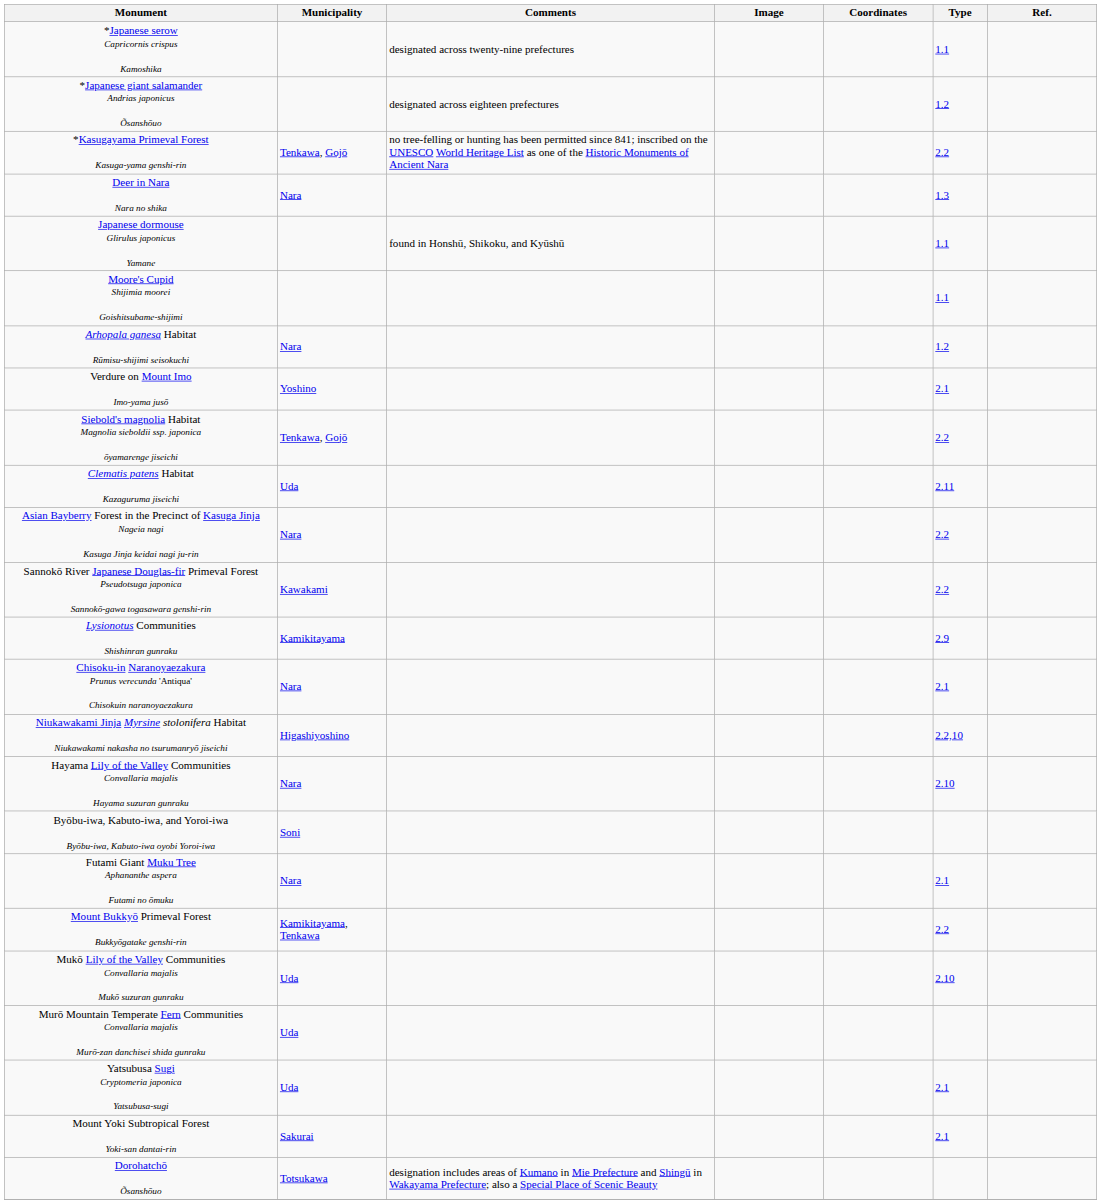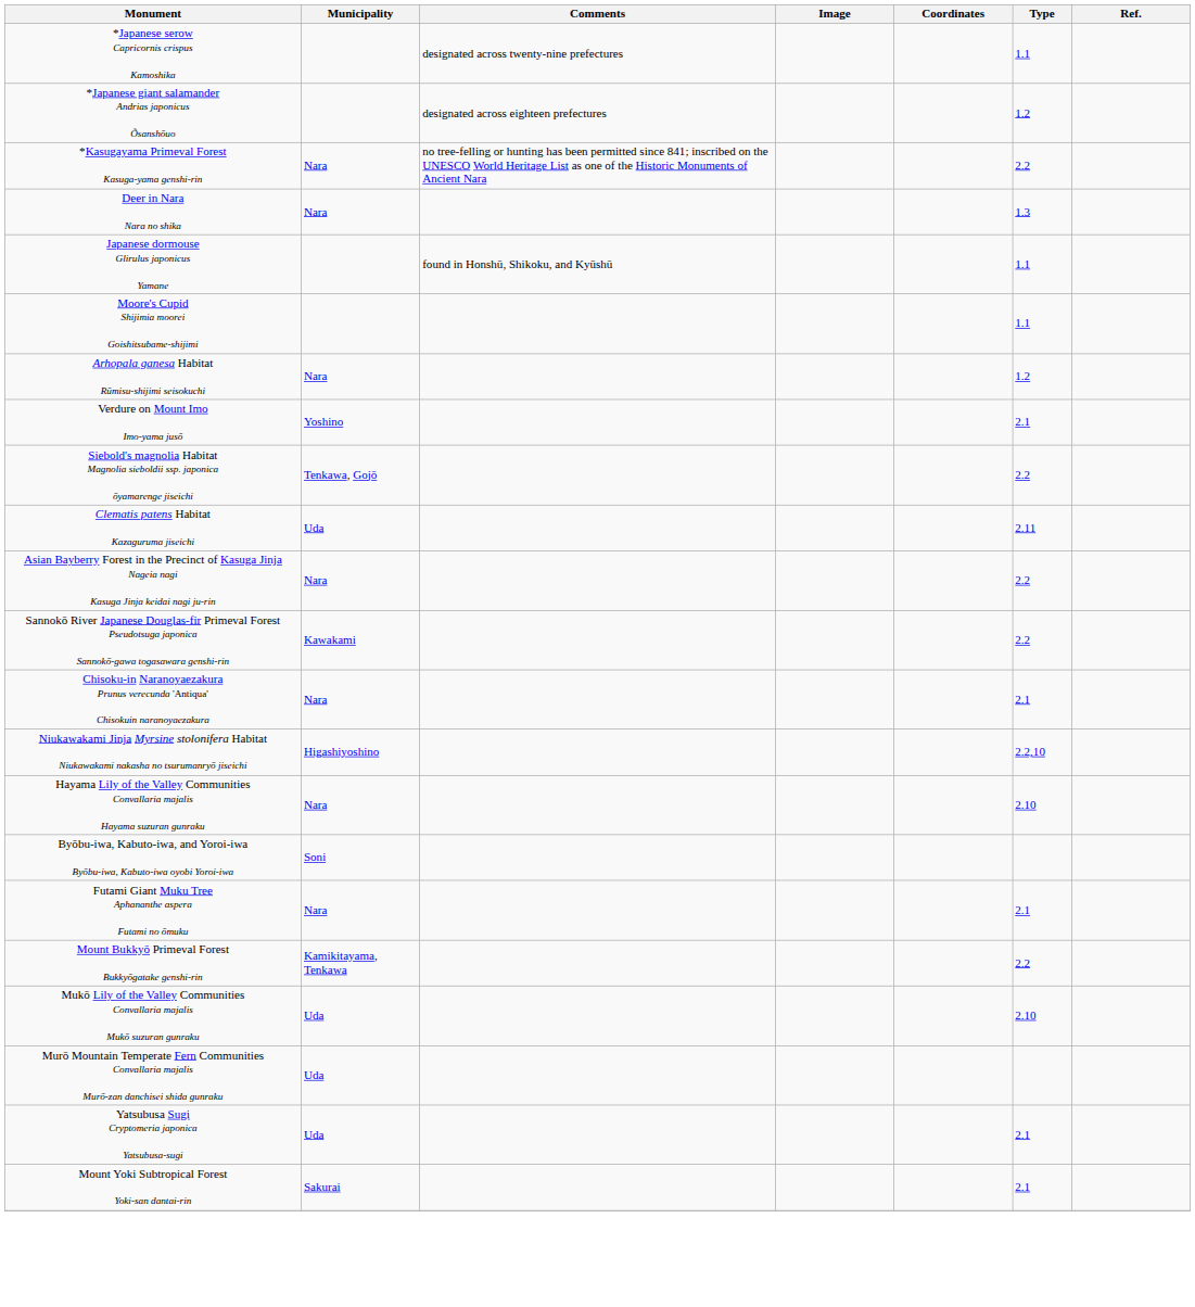 <table class="wikitable sortable"  style="width:100%;">
 <tr>
 <th width="25%" align="left">Monument</th>
 <th width="10%" align="left">Municipality</th>
 <th width="30%" align="left" class="unsortable">Comments</th>
 <th width="10%" align="left" class="unsortable">Image</th>
 <th width="10%" align="left" class="unsortable">Coordinates</th>
 <th width="5%" align="left">Type</th>
 <th width="10%" align="left" class="unsortable">Ref.</th>
 </tr>
 <tr>
 <td align="center">*<a href='#'>Japanese serow</a><br><small><em>Capricornis crispus</em></small><br><br><small><em>Kamoshika</em></small></td>
 <td></td>
 <td>designated across twenty-nine prefectures</td>
 <td></td>
 <td></td>
 <td><a href='#'>1.1</a></td>
 <td></td>
 </tr>
 <tr>
 <td align="center">*<a href='#'>Japanese giant salamander</a><br><small><em>Andrias japonicus</em></small><br><br><small><em>Õsanshōuo</em></small></td>
 <td></td>
 <td>designated across eighteen prefectures</td>
 <td></td>
 <td></td>
 <td><a href='#'>1.2</a></td>
 <td></td>
 </tr>
 <tr>
 <td align="center">*<a href='#'>Kasugayama Primeval Forest</a><br><br><small><em>Kasuga-yama genshi-rin</em></small></td>
-<td><a href='#'>Tenkawa</a>, <a href='#'>Gojō</a></td>
+<td><a href='#'>Nara</a></td>
 <td>no tree-felling or hunting has been permitted since 841; inscribed on the <a href='#'>UNESCO</a> <a href='#'>World Heritage List</a> as one of the <a href='#'>Historic Monuments of Ancient Nara</a></td>
 <td></td>
 <td></td>
 <td><a href='#'>2.2</a></td>
 <td></td>
 </tr>
 <tr>
 <td align="center"><a href='#'>Deer in Nara</a><br><br><small><em>Nara no shika</em></small></td>
 <td><a href='#'>Nara</a></td>
 <td></td>
 <td></td>
 <td></td>
 <td><a href='#'>1.3</a></td>
 <td></td>
 </tr>
 <tr>
 <td align="center"><a href='#'>Japanese dormouse</a><br><small><em>Glirulus japonicus</em></small><br><br><small><em>Yamane</em></small></td>
 <td></td>
 <td>found in Honshū, Shikoku, and Kyūshū</td>
 <td></td>
 <td></td>
 <td><a href='#'>1.1</a></td>
 <td></td>
 </tr>
 <tr>
 <td align="center"><a href='#'>Moore's Cupid</a><br><small><em>Shijimia moorei</em></small><br><br><small><em>Goishitsubame-shijimi</em></small></td>
 <td></td>
 <td></td>
 <td></td>
 <td></td>
 <td><a href='#'>1.1</a></td>
 <td></td>
 </tr>
 <tr>
 <td align="center"><em><a href='#'>Arhopala ganesa</a></em> Habitat<br><br><small><em>Rūmisu-shijimi seisokuchi</em></small></td>
 <td><a href='#'>Nara</a></td>
 <td></td>
 <td></td>
 <td></td>
 <td><a href='#'>1.2</a></td>
 <td></td>
 </tr>
 <tr>
 <td align="center">Verdure on <a href='#'>Mount Imo</a><br><br><small><em>Imo-yama jusō</em></small></td>
 <td><a href='#'>Yoshino</a></td>
 <td></td>
 <td></td>
 <td></td>
 <td><a href='#'>2.1</a></td>
 <td></td>
 </tr>
 <tr>
 <td align="center"><a href='#'>Siebold's magnolia</a> Habitat<br><small><em>Magnolia sieboldii ssp. japonica</em></small><br><br><small><em>ōyamarenge jiseichi</em></small></td>
 <td><a href='#'>Tenkawa</a>, <a href='#'>Gojō</a></td>
 <td></td>
 <td></td>
 <td></td>
 <td><a href='#'>2.2</a></td>
 <td></td>
 </tr>
 <tr>
 <td align="center"><em><a href='#'>Clematis patens</a></em> Habitat<br><br><small><em>Kazaguruma jiseichi</em></small></td>
 <td><a href='#'>Uda</a></td>
 <td></td>
 <td></td>
 <td></td>
 <td><a href='#'>2.11</a></td>
 <td></td>
 </tr>
 <tr>
 <td align="center"><a href='#'>Asian Bayberry</a> Forest in the Precinct of <a href='#'>Kasuga Jinja</a><br><small><em>Nageia nagi</em></small><br><br><small><em>Kasuga Jinja keidai nagi ju-rin</em></small></td>
 <td><a href='#'>Nara</a></td>
 <td></td>
 <td></td>
 <td></td>
 <td><a href='#'>2.2</a></td>
 <td></td>
 </tr>
 <tr>
 <td align="center">Sannokō River <a href='#'>Japanese Douglas-fir</a> Primeval Forest<br><small><em>Pseudotsuga japonica</em></small><br><small><br><em>Sannokō-gawa togasawara genshi-rin</em></small></td>
 <td><a href='#'>Kawakami</a></td>
 <td></td>
 <td></td>
 <td></td>
 <td><a href='#'>2.2</a></td>
-<td></td>
-</tr>
-<tr>
-<td align="center"><em><a href='#'>Lysionotus</a></em> Communities<br><br><small><em>Shishinran gunraku</em></small></td>
-<td><a href='#'>Kamikitayama</a></td>
-<td></td>
-<td></td>
-<td></td>
-<td><a href='#'>2.9</a></td>
 <td></td>
 </tr>
 <tr>
 <td align="center"><a href='#'>Chisoku-in</a> <a href='#'>Naranoyaezakura</a><br><small><em>Prunus verecunda</em> 'Antiqua'</small><br><br><small><em>Chisokuin naranoyaezakura</em></small></td>
 <td><a href='#'>Nara</a></td>
 <td></td>
 <td></td>
 <td></td>
 <td><a href='#'>2.1</a></td>
 <td></td>
 </tr>
 <tr>
 <td align="center"><a href='#'>Niukawakami Jinja</a> <em><a href='#'>Myrsine</a> stolonifera</em> Habitat<br><br><small><em>Niukawakami nakasha no tsurumanryō jiseichi</em></small></td>
 <td><a href='#'>Higashiyoshino</a></td>
 <td></td>
 <td></td>
 <td></td>
 <td><a href='#'>2.2,10</a></td>
 <td></td>
 </tr>
 <tr>
 <td align="center">Hayama <a href='#'>Lily of the Valley</a> Communities<br><small><em>Convallaria majalis</em></small><br><br><small><em>Hayama suzuran gunraku</em></small></td>
 <td><a href='#'>Nara</a></td>
 <td></td>
 <td></td>
 <td></td>
 <td><a href='#'>2.10</a></td>
 <td></td>
 </tr>
 <tr>
 <td align="center">Byōbu-iwa, Kabuto-iwa, and Yoroi-iwa<br><br><small><em>Byōbu-iwa, Kabuto-iwa oyobi Yoroi-iwa</em></small></td>
 <td><a href='#'>Soni</a></td>
 <td></td>
 <td></td>
 <td></td>
 <td></td>
 <td></td>
 </tr>
 <tr>
 <td align="center">Futami Giant <a href='#'>Muku Tree</a><br><small><em>Aphananthe aspera</em></small><br><br><small><em>Futami no ōmuku</em></small></td>
 <td><a href='#'>Nara</a></td>
 <td></td>
 <td></td>
 <td></td>
 <td><a href='#'>2.1</a></td>
 <td></td>
 </tr>
 <tr>
 <td align="center"><a href='#'>Mount Bukkyō</a> Primeval Forest<br><br><small><em>Bukkyōgatake genshi-rin</em></small></td>
 <td><a href='#'>Kamikitayama</a>, <a href='#'>Tenkawa</a></td>
 <td></td>
 <td></td>
 <td></td>
 <td><a href='#'>2.2</a></td>
 <td></td>
 </tr>
 <tr>
 <td align="center">Mukō <a href='#'>Lily of the Valley</a> Communities<br><small><em>Convallaria majalis</em></small><br><br><small><em>Mukō suzuran gunraku</em></small></td>
 <td><a href='#'>Uda</a></td>
 <td></td>
 <td></td>
 <td></td>
 <td><a href='#'>2.10</a></td>
 <td></td>
 </tr>
 <tr>
 <td align="center">Murō Mountain Temperate <a href='#'>Fern</a> Communities<br><small><em>Convallaria majalis</em></small><br><br><small><em>Murō-zan danchisei shida gunraku</em></small></td>
 <td><a href='#'>Uda</a></td>
 <td></td>
 <td></td>
 <td></td>
 <td></td>
 <td></td>
 </tr>
 <tr>
 <td align="center">Yatsubusa <a href='#'>Sugi</a><br><small><em>Cryptomeria japonica</em></small><br><br><small><em>Yatsubusa-sugi</em></small></td>
 <td><a href='#'>Uda</a></td>
 <td></td>
 <td></td>
 <td></td>
 <td><a href='#'>2.1</a></td>
 <td></td>
 </tr>
 <tr>
 <td align="center">Mount Yoki Subtropical Forest<br><br><small><em>Yoki-san dantai-rin</em></small></td>
 <td><a href='#'>Sakurai</a></td>
 <td></td>
 <td></td>
 <td></td>
 <td><a href='#'>2.1</a></td>
 <td></td>
 </tr>
 <tr>
-<td align="center"><a href='#'>Dorohatchō</a><br><br><small><em>Õsanshōuo</em></small></td>
-<td><a href='#'>Totsukawa</a></td>
-<td>designation includes areas of <a href='#'>Kumano</a> in <a href='#'>Mie Prefecture</a> and <a href='#'>Shingū</a> in <a href='#'>Wakayama Prefecture</a>; also a <a href='#'>Special Place of Scenic Beauty</a></td>
-<td></td>
-<td></td>
-<td></td>
-<td></td>
-</tr>
-<tr>
 </tr>
 </table>
